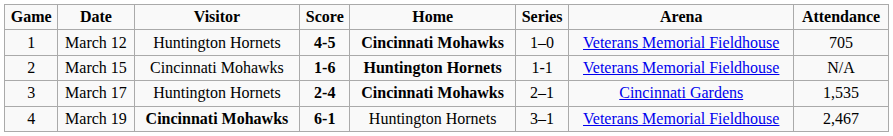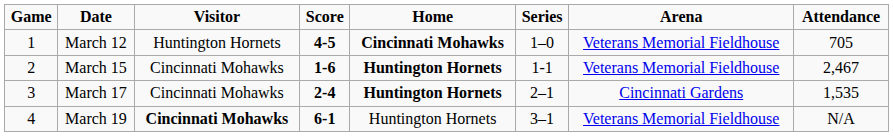 <table class="wikitable" width="70%">
 <tr align="center">
 <td><strong>Game</strong></td>
 <td><strong>Date</strong></td>
 <td><strong>Visitor</strong></td>
 <td><strong>Score</strong></td>
 <td><strong>Home</strong></td>
 <td><strong>Series</strong></td>
 <td><strong>Arena</strong></td>
 <td><strong>Attendance</strong></td>
 </tr>
 <tr align="center">
 <td>1</td>
 <td>March 12</td>
 <td>Huntington Hornets</td>
 <td><strong>4-5</strong></td>
 <td><strong>Cincinnati Mohawks</strong></td>
 <td>1–0</td>
 <td><a href='#'>Veterans Memorial Fieldhouse</a></td>
 <td>705</td>
 </tr>
 <tr align="center">
 <td>2</td>
 <td>March 15</td>
 <td>Cincinnati Mohawks</td>
 <td><strong>1-6</strong></td>
 <td><strong>Huntington Hornets</strong></td>
 <td>1-1</td>
 <td><a href='#'>Veterans Memorial Fieldhouse</a></td>
-<td>N/A</td>
+<td>2,467</td>
 </tr>
 <tr align="center">
 <td>3</td>
 <td>March 17</td>
-<td>Huntington Hornets</td>
+<td>Cincinnati Mohawks</td>
 <td><strong>2-4</strong></td>
-<td><strong>Cincinnati Mohawks</strong></td>
+<td><strong>Huntington Hornets</strong></td>
 <td>2–1</td>
 <td><a href='#'>Cincinnati Gardens</a></td>
 <td>1,535</td>
 </tr>
 <tr align="center">
 <td>4</td>
 <td>March 19</td>
 <td><strong>Cincinnati Mohawks</strong></td>
 <td><strong>6-1</strong></td>
 <td>Huntington Hornets</td>
 <td>3–1</td>
 <td><a href='#'>Veterans Memorial Fieldhouse</a></td>
-<td>2,467</td>
+<td>N/A</td>
 </tr>
 </table>
